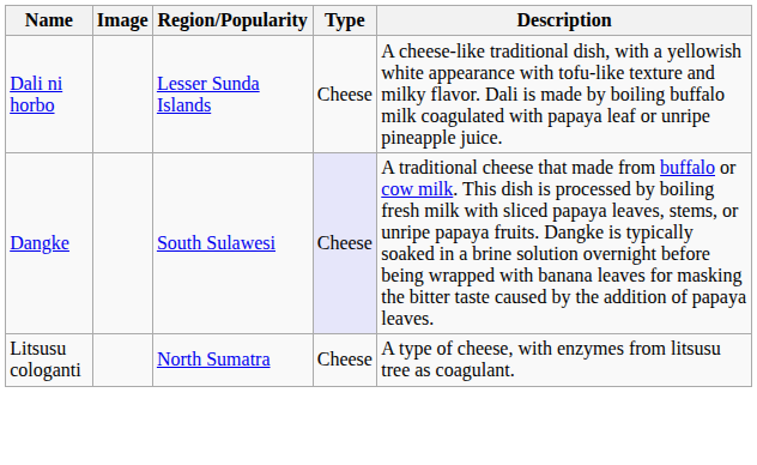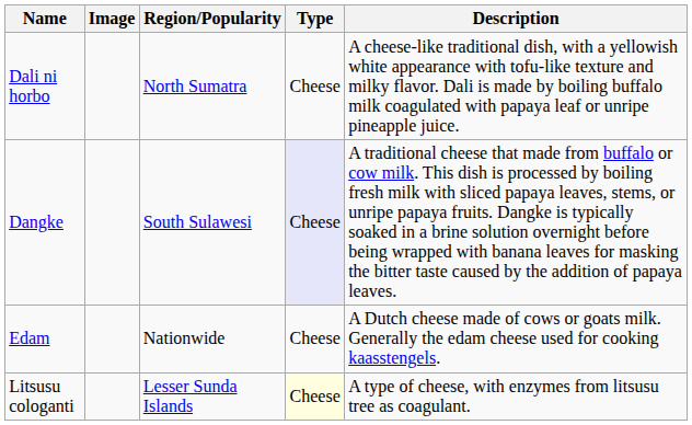 <table class="wikitable sortable sticky-header" width="100%">
 <tr>
 <th>Name</th>
 <th>Image</th>
 <th>Region/Popularity</th>
 <th>Type</th>
 <th>Description</th>
 </tr>
 <tr>
 <td><a href='#'>Dali ni horbo</a></td>
 <td></td>
-<td><a href='#'>Lesser Sunda Islands</a></td>
+<td><a href='#'>North Sumatra</a></td>
 <td>Cheese</td>
 <td>A cheese-like traditional dish, with a yellowish white appearance with tofu-like texture and milky flavor. Dali is made by boiling buffalo milk coagulated with papaya leaf or unripe pineapple juice.</td>
 </tr>
 <tr>
 <td><a href='#'>Dangke</a></td>
 <td></td>
 <td><a href='#'>South Sulawesi</a></td>
 <td style="background: lavender;">Cheese</td>
 <td>A traditional cheese that made from <a href='#'>buffalo</a> or <a href='#'>cow milk</a>. This dish is processed by boiling fresh milk with sliced papaya leaves, stems, or unripe papaya fruits. Dangke is typically soaked in a brine solution overnight before being wrapped with banana leaves for masking the bitter taste caused by the addition of papaya leaves.</td>
 </tr>
 <tr>
+<td><a href='#'>Edam</a></td>
+<td></td>
+<td>Nationwide</td>
+<td>Cheese</td>
+<td>A Dutch cheese made of cows or goats milk. Generally the edam cheese used for cooking <a href='#'>kaasstengels</a>.</td>
+</tr>
+<tr>
 <td>Litsusu cologanti</td>
 <td></td>
-<td><a href='#'>North Sumatra</a></td>
-<td>Cheese</td>
+<td><a href='#'>Lesser Sunda Islands</a></td>
+<td style="background: lightyellow;">Cheese</td>
 <td>A type of cheese, with enzymes from litsusu tree as coagulant.</td>
 </tr>
 <tr>
 </tr>
 </table>
